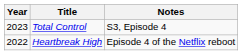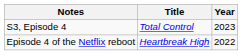 <table class="wikitable">
 <tr>
+<th>Notes</th>
+<th>Title</th>
 <th>Year</th>
-<th>Title</th>
-<th>Notes</th>
 </tr>
 <tr>
+<td>S3, Episode 4</td>
+<td><a href='#'><em>Total Control</em></a></td>
 <td>2023</td>
-<td><a href='#'><em>Total Control</em></a></td>
-<td>S3, Episode 4</td>
 </tr>
 <tr>
+<td>Episode 4 of the <a href='#'>Netflix</a> reboot</td>
+<td><a href='#'><em>Heartbreak High</em></a></td>
 <td>2022</td>
-<td><a href='#'><em>Heartbreak High</em></a></td>
-<td>Episode 4 of the <a href='#'>Netflix</a> reboot</td>
 </tr>
 </table>
